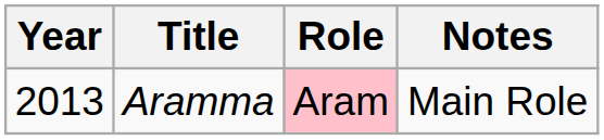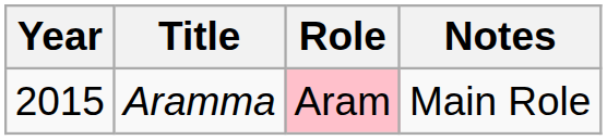 <table class="wikitable sortable plainrowheaders">
 <tr>
 <th>Year</th>
 <th>Title</th>
 <th>Role</th>
 <th class="unsortable">Notes</th>
 </tr>
 <tr>
-<td>2013</td>
+<td>2015</td>
 <td><em>Aramma</em></td>
 <td style="background: pink;">Aram</td>
 <td>Main Role</td>
 </tr>
 </table>
